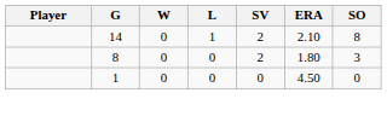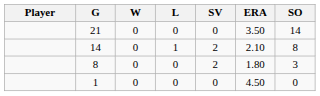 <table class="wikitable sortable">
 <tr>
 <th bgcolor="#DDDDFF" width="16%">Player</th>
 <th bgcolor="#DDDDFF" width="9%">G</th>
 <th bgcolor="#DDDDFF" width="9%">W</th>
 <th bgcolor="#DDDDFF" width="9%">L</th>
 <th bgcolor="#DDDDFF" width="9%">SV</th>
 <th bgcolor="#DDDDFF" width="9%">ERA</th>
 <th bgcolor="#DDDDFF" width="9%">SO</th>
+</tr>
+<tr align="center">
+<td></td>
+<td>21</td>
+<td>0</td>
+<td>0</td>
+<td>0</td>
+<td>3.50</td>
+<td>14</td>
 </tr>
 <tr align="center">
 <td></td>
 <td>14</td>
 <td>0</td>
 <td>1</td>
 <td>2</td>
 <td>2.10</td>
 <td>8</td>
 </tr>
 <tr align="center">
 <td></td>
 <td>8</td>
 <td>0</td>
 <td>0</td>
 <td>2</td>
 <td>1.80</td>
 <td>3</td>
 </tr>
 <tr align="center">
 <td></td>
 <td>1</td>
 <td>0</td>
 <td>0</td>
 <td>0</td>
 <td>4.50</td>
 <td>0</td>
 </tr>
 </table>
